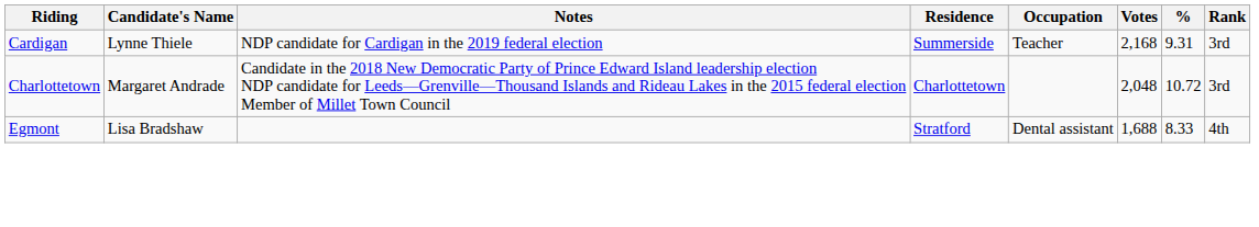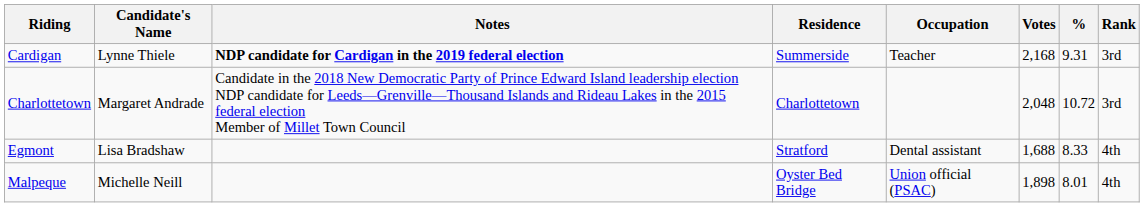 <table class="wikitable sortable">
 <tr>
 <th>Riding<br></th>
 <th>Candidate's Name</th>
 <th>Notes</th>
 <th>Residence</th>
 <th>Occupation</th>
 <th>Votes</th>
 <th>%</th>
 <th>Rank</th>
 </tr>
 <tr>
 <td><a href='#'>Cardigan</a></td>
 <td>Lynne Thiele</td>
-<td>NDP candidate for <a href='#'>Cardigan</a> in the <a href='#'>2019 federal election</a></td>
+<td><strong>NDP candidate for <a href='#'>Cardigan</a> in the <a href='#'>2019 federal election</a></strong></td>
 <td><a href='#'>Summerside</a></td>
 <td>Teacher</td>
 <td>2,168</td>
 <td>9.31</td>
 <td>3rd</td>
 </tr>
 <tr>
 <td><a href='#'>Charlottetown</a></td>
 <td>Margaret Andrade</td>
 <td>Candidate in the <a href='#'>2018 New Democratic Party of Prince Edward Island leadership election</a> <br> NDP candidate for <a href='#'>Leeds—Grenville—Thousand Islands and Rideau Lakes</a> in the <a href='#'>2015 federal election</a> <br> Member of <a href='#'>Millet</a> Town Council </td>
 <td><a href='#'>Charlottetown</a></td>
 <td></td>
 <td>2,048</td>
 <td>10.72</td>
 <td>3rd</td>
 </tr>
 <tr>
 <td><a href='#'>Egmont</a></td>
 <td>Lisa Bradshaw</td>
 <td></td>
 <td><a href='#'>Stratford</a></td>
 <td>Dental assistant</td>
 <td>1,688</td>
 <td>8.33</td>
 <td>4th</td>
 </tr>
+<tr>
+<td><a href='#'>Malpeque</a></td>
+<td>Michelle Neill</td>
+<td></td>
+<td><a href='#'>Oyster Bed Bridge</a></td>
+<td><a href='#'>Union</a> official (<a href='#'>PSAC</a>)</td>
+<td>1,898</td>
+<td>8.01</td>
+<td>4th</td>
+</tr>
 </table>
